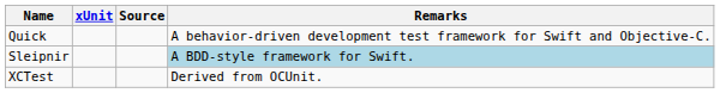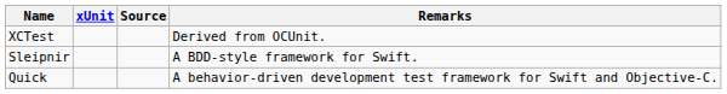 <table class="wikitable sortable">
 <tr>
 <th>Name</th>
 <th><a href='#'>xUnit</a></th>
 <th>Source</th>
 <th>Remarks</th>
 </tr>
 <tr>
+<td>XCTest</td>
+<td></td>
+<td></td>
+<td>Derived from OCUnit.</td>
+</tr>
+<tr>
+<td>Sleipnir</td>
+<td></td>
+<td></td>
+<td>A BDD-style framework for Swift.</td>
+</tr>
+<tr>
 <td>Quick</td>
 <td></td>
 <td></td>
 <td>A behavior-driven development test framework for Swift and Objective-C.</td>
 </tr>
-<tr>
-<td>Sleipnir</td>
-<td></td>
-<td></td>
-<td style="background: lightblue;">A BDD-style framework for Swift.</td>
-</tr>
-<tr>
-<td>XCTest</td>
-<td></td>
-<td></td>
-<td>Derived from OCUnit.</td>
-</tr>
 </table>
